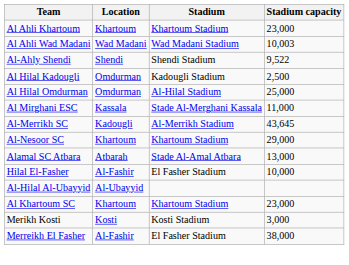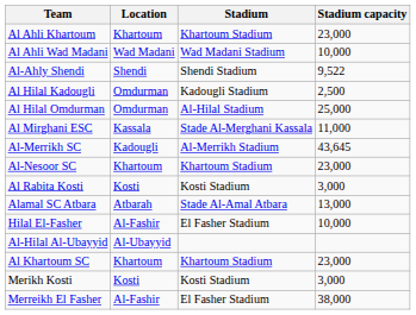 <table class="wikitable sortable">
 <tr>
 <th>Team</th>
 <th>Location</th>
 <th>Stadium</th>
 <th>Stadium capacity</th>
 </tr>
 <tr>
 <td><a href='#'>Al Ahli Khartoum</a></td>
 <td><a href='#'>Khartoum</a></td>
 <td><a href='#'>Khartoum Stadium</a></td>
 <td>23,000</td>
 </tr>
 <tr>
 <td><a href='#'>Al Ahli Wad Madani</a></td>
 <td><a href='#'>Wad Madani</a></td>
 <td><a href='#'>Wad Madani Stadium</a></td>
-<td>10,003</td>
+<td>10,000</td>
 </tr>
 <tr>
 <td><a href='#'>Al-Ahly Shendi</a></td>
 <td><a href='#'>Shendi</a></td>
 <td>Shendi Stadium</td>
 <td>9,522</td>
 </tr>
 <tr>
 <td><a href='#'>Al Hilal Kadougli</a></td>
 <td><a href='#'>Omdurman</a></td>
 <td>Kadougli Stadium</td>
 <td>2,500</td>
 </tr>
 <tr>
 <td><a href='#'>Al Hilal Omdurman</a></td>
 <td><a href='#'>Omdurman</a></td>
 <td><a href='#'>Al-Hilal Stadium</a></td>
 <td>25,000</td>
 </tr>
 <tr>
 <td><a href='#'>Al Mirghani ESC</a></td>
 <td><a href='#'>Kassala</a></td>
 <td><a href='#'>Stade Al-Merghani Kassala</a></td>
 <td>11,000</td>
 </tr>
 <tr>
 <td><a href='#'>Al-Merrikh SC</a></td>
 <td><a href='#'>Kadougli</a></td>
 <td><a href='#'>Al-Merrikh Stadium</a></td>
 <td>43,645</td>
 </tr>
 <tr>
 <td><a href='#'>Al-Nesoor SC</a></td>
 <td><a href='#'>Khartoum</a></td>
 <td><a href='#'>Khartoum Stadium</a></td>
-<td>29,000</td>
+<td>23,000</td>
+</tr>
+<tr>
+<td><a href='#'>Al Rabita Kosti</a></td>
+<td><a href='#'>Kosti</a></td>
+<td>Kosti Stadium</td>
+<td>3,000</td>
 </tr>
 <tr>
 <td><a href='#'>Alamal SC Atbara</a></td>
 <td><a href='#'>Atbarah</a></td>
 <td><a href='#'>Stade Al-Amal Atbara</a></td>
 <td>13,000</td>
 </tr>
 <tr>
 <td><a href='#'>Hilal El-Fasher</a></td>
 <td><a href='#'>Al-Fashir</a></td>
 <td>El Fasher Stadium</td>
 <td>10,000</td>
 </tr>
 <tr>
 <td><a href='#'>Al-Hilal Al-Ubayyid</a></td>
 <td><a href='#'>Al-Ubayyid</a></td>
 <td></td>
 <td></td>
 </tr>
 <tr>
 <td><a href='#'>Al Khartoum SC</a></td>
 <td><a href='#'>Khartoum</a></td>
 <td><a href='#'>Khartoum Stadium</a></td>
 <td>23,000</td>
 </tr>
 <tr>
 <td>Merikh Kosti</td>
 <td><a href='#'>Kosti</a></td>
 <td>Kosti Stadium</td>
 <td>3,000</td>
 </tr>
 <tr>
 <td><a href='#'>Merreikh El Fasher</a></td>
 <td><a href='#'>Al-Fashir</a></td>
 <td>El Fasher Stadium</td>
 <td>38,000</td>
 </tr>
 </table>
